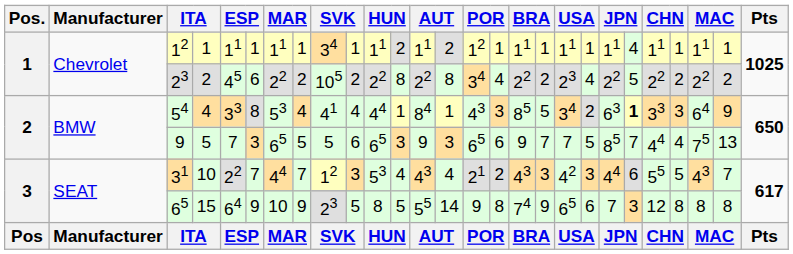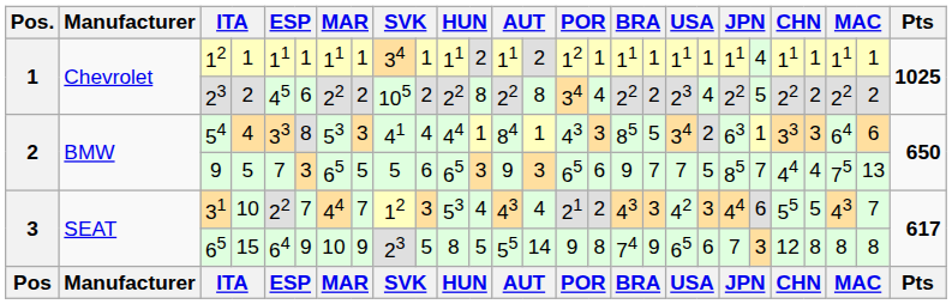 <table align="left"| class="wikitable" style="font-size: 85%; text-align: center">
 <tr valign="top">
 <th valign=middle>Pos.</th>
 <th valign=middle>Manufacturer</th>
 <th colspan=2><a href='#'>ITA</a><br></th>
 <th colspan=2><a href='#'>ESP</a><br></th>
 <th colspan=2><a href='#'>MAR</a><br></th>
 <th colspan=2><a href='#'>SVK</a><br></th>
 <th colspan=2><a href='#'>HUN</a><br></th>
 <th colspan=2><a href='#'>AUT</a><br></th>
 <th colspan=2><a href='#'>POR</a><br></th>
 <th colspan=2><a href='#'>BRA</a><br></th>
 <th colspan=2><a href='#'>USA</a><br></th>
 <th colspan=2><a href='#'>JPN</a><br></th>
 <th colspan=2><a href='#'>CHN</a><br></th>
 <th colspan=2><a href='#'>MAC</a><br></th>
 <th valign=middle> Pts </th>
 </tr>
 <tr>
 <th rowspan=2>1</th>
 <td align="left" rowspan=2> <a href='#'>Chevrolet</a></td>
 <td style="background:#ffffbf;">1<sup>2</sup></td>
 <td style="background:#ffffbf;">1</td>
 <td style="background:#ffffbf;">1<sup>1</sup></td>
 <td style="background:#ffffbf;">1</td>
 <td style="background:#ffffbf;">1<sup>1</sup></td>
 <td style="background:#ffffbf;">1</td>
 <td style="background:#ffdf9f;">3<sup>4</sup></td>
 <td style="background:#ffffbf;">1</td>
 <td style="background:#ffffbf;">1<sup>1</sup></td>
 <td style="background:#dfdfdf;">2</td>
 <td style="background:#ffffbf;">1<sup>1</sup></td>
 <td style="background:#dfdfdf;">2</td>
 <td style="background:#ffffbf;">1<sup>2</sup></td>
 <td style="background:#ffffbf;">1</td>
 <td style="background:#ffffbf;">1<sup>1</sup></td>
 <td style="background:#ffffbf;">1</td>
 <td style="background:#ffffbf;">1<sup>1</sup></td>
 <td style="background:#ffffbf;">1</td>
 <td style="background:#ffffbf;">1<sup>1</sup></td>
 <td style="background:#dfffdf;">4</td>
 <td style="background:#ffffbf;">1<sup>1</sup></td>
 <td style="background:#ffffbf;">1</td>
 <td style="background:#ffffbf;">1<sup>1</sup></td>
 <td style="background:#ffffbf;">1</td>
 <td align="right" rowspan=2><strong>1025</strong></td>
 </tr>
 <tr>
 <td style="background:#dfdfdf;">2<sup>3</sup></td>
 <td style="background:#dfdfdf;">2</td>
 <td style="background:#dfffdf;">4<sup>5</sup></td>
 <td style="background:#dfffdf;">6</td>
 <td style="background:#dfdfdf;">2<sup>2</sup></td>
 <td style="background:#dfdfdf;">2</td>
 <td style="background:#dfffdf;">10<sup>5</sup></td>
 <td style="background:#dfdfdf;">2</td>
 <td style="background:#dfdfdf;">2<sup>2</sup></td>
 <td style="background:#dfffdf;">8</td>
 <td style="background:#dfdfdf;">2<sup>2</sup></td>
 <td style="background:#dfffdf;">8</td>
 <td style="background:#ffdf9f;">3<sup>4</sup></td>
 <td style="background:#dfffdf;">4</td>
 <td style="background:#dfdfdf;">2<sup>2</sup></td>
 <td style="background:#dfdfdf;">2</td>
 <td style="background:#dfdfdf;">2<sup>3</sup></td>
 <td style="background:#dfffdf;">4</td>
 <td style="background:#dfdfdf;">2<sup>2</sup></td>
 <td style="background:#dfffdf;">5</td>
 <td style="background:#dfdfdf;">2<sup>2</sup></td>
 <td style="background:#dfdfdf;">2</td>
 <td style="background:#dfdfdf;">2<sup>2</sup></td>
 <td style="background:#dfdfdf;">2</td>
 </tr>
 <tr>
 <th rowspan=2>2</th>
 <td align="left" rowspan=2> <a href='#'>BMW</a></td>
 <td style="background:#dfffdf;">5<sup>4</sup></td>
 <td style="background:#ffdf9f;">4</td>
 <td style="background:#ffdf9f;">3<sup>3</sup></td>
 <td style="background:#dfdfdf;">8</td>
 <td style="background:#dfffdf;">5<sup>3</sup></td>
-<td style="background:#ffdf9f;">4</td>
+<td style="background:#ffdf9f;">3</td>
 <td style="background:#dfffdf;">4<sup>1</sup></td>
 <td style="background:#dfffdf;">4</td>
 <td style="background:#dfffdf;">4<sup>4</sup></td>
 <td style="background:#ffffbf;">1</td>
 <td style="background:#dfffdf;">8<sup>4</sup></td>
 <td style="background:#ffffbf;">1</td>
 <td style="background:#dfffdf;">4<sup>3</sup></td>
 <td style="background:#ffdf9f;">3</td>
 <td style="background:#dfffdf;">8<sup>5</sup></td>
 <td style="background:#dfffdf;">5</td>
 <td style="background:#ffdf9f;">3<sup>4</sup></td>
 <td style="background:#dfdfdf;">2</td>
 <td style="background:#dfffdf;">6<sup>3</sup></td>
-<td style="background:#ffffbf;"><strong>1</strong></td>
+<td style="background:#ffffbf;">1</td>
 <td style="background:#ffdf9f;">3<sup>3</sup></td>
 <td style="background:#ffdf9f;">3</td>
 <td style="background:#dfffdf;">6<sup>4</sup></td>
-<td style="background:#ffdf9f;">9</td>
+<td style="background:#ffdf9f;">6</td>
 <td align="right" rowspan=2><strong>650</strong></td>
 </tr>
 <tr>
 <td style="background:#dfffdf;">9</td>
 <td style="background:#dfffdf;">5</td>
 <td style="background:#dfffdf;">7</td>
 <td style="background:#ffdf9f;">3</td>
 <td style="background:#dfffdf;">6<sup>5</sup></td>
 <td style="background:#dfffdf;">5</td>
 <td style="background:#dfffdf;">5</td>
 <td style="background:#dfffdf;">6</td>
 <td style="background:#dfffdf;">6<sup>5</sup></td>
 <td style="background:#ffdf9f;">3</td>
 <td style="background:#dfffdf;">9</td>
 <td style="background:#ffdf9f;">3</td>
 <td style="background:#dfffdf;">6<sup>5</sup></td>
 <td style="background:#dfffdf;">6</td>
 <td style="background:#dfffdf;">9</td>
 <td style="background:#dfffdf;">7</td>
 <td style="background:#dfffdf;">7</td>
 <td style="background:#dfffdf;">5</td>
 <td style="background:#dfffdf;">8<sup>5</sup></td>
 <td style="background:#dfffdf;">7</td>
 <td style="background:#dfffdf;">4<sup>4</sup></td>
 <td style="background:#dfffdf;">4</td>
 <td style="background:#dfffdf;">7<sup>5</sup></td>
 <td style="background:#dfffdf;">13</td>
 </tr>
 <tr>
 <th rowspan=2>3</th>
 <td align="left" rowspan=2> <a href='#'>SEAT</a></td>
 <td style="background:#ffdf9f;">3<sup>1</sup></td>
 <td style="background:#dfffdf;">10</td>
 <td style="background:#dfdfdf;">2<sup>2</sup></td>
 <td style="background:#dfffdf;">7</td>
 <td style="background:#ffdf9f;">4<sup>4</sup></td>
 <td style="background:#dfffdf;">7</td>
 <td style="background:#ffffbf;">1<sup>2</sup></td>
 <td style="background:#ffdf9f;">3</td>
 <td style="background:#dfffdf;">5<sup>3</sup></td>
 <td style="background:#dfffdf;">4</td>
 <td style="background:#ffdf9f;">4<sup>3</sup></td>
 <td style="background:#dfffdf;">4</td>
 <td style="background:#dfdfdf;">2<sup>1</sup></td>
 <td style="background:#dfdfdf;">2</td>
 <td style="background:#ffdf9f;">4<sup>3</sup></td>
 <td style="background:#ffdf9f;">3</td>
 <td style="background:#dfffdf;">4<sup>2</sup></td>
 <td style="background:#ffdf9f;">3</td>
 <td style="background:#ffdf9f;">4<sup>4</sup></td>
 <td style="background:#dfdfdf;">6</td>
 <td style="background:#dfffdf;">5<sup>5</sup></td>
 <td style="background:#dfffdf;">5</td>
 <td style="background:#ffdf9f;">4<sup>3</sup></td>
 <td style="background:#dfffdf;">7</td>
 <td align="right" rowspan=2><strong>617</strong></td>
 </tr>
 <tr>
 <td style="background:#dfffdf;">6<sup>5</sup></td>
 <td style="background:#dfffdf;">15</td>
 <td style="background:#dfffdf;">6<sup>4</sup></td>
 <td style="background:#dfffdf;">9</td>
 <td style="background:#dfffdf;">10</td>
 <td style="background:#dfffdf;">9</td>
 <td style="background:#dfdfdf;">2<sup>3</sup></td>
 <td style="background:#dfffdf;">5</td>
 <td style="background:#dfffdf;">8</td>
 <td style="background:#dfffdf;">5</td>
 <td style="background:#dfffdf;">5<sup>5</sup></td>
 <td style="background:#dfffdf;">14</td>
 <td style="background:#dfffdf;">9</td>
 <td style="background:#dfffdf;">8</td>
 <td style="background:#dfffdf;">7<sup>4</sup></td>
 <td style="background:#dfffdf;">9</td>
 <td style="background:#dfffdf;">6<sup>5</sup></td>
 <td style="background:#dfffdf;">6</td>
 <td style="background:#dfffdf;">7</td>
 <td style="background:#ffdf9f;">3</td>
 <td style="background:#dfffdf;">12</td>
 <td style="background:#dfffdf;">8</td>
 <td style="background:#dfffdf;">8</td>
 <td style="background:#dfffdf;">8</td>
 </tr>
 <tr valign="top">
 <th valign=middle>Pos</th>
 <th valign=middle>Manufacturer</th>
 <th colspan=2><a href='#'>ITA</a><br></th>
 <th colspan=2><a href='#'>ESP</a><br></th>
 <th colspan=2><a href='#'>MAR</a><br></th>
 <th colspan=2><a href='#'>SVK</a><br></th>
 <th colspan=2><a href='#'>HUN</a><br></th>
 <th colspan=2><a href='#'>AUT</a><br></th>
 <th colspan=2><a href='#'>POR</a><br></th>
 <th colspan=2><a href='#'>BRA</a><br></th>
 <th colspan=2><a href='#'>USA</a><br></th>
 <th colspan=2><a href='#'>JPN</a><br></th>
 <th colspan=2><a href='#'>CHN</a><br></th>
 <th colspan=2><a href='#'>MAC</a><br></th>
 <th valign=middle> Pts </th>
 </tr>
 </table>
